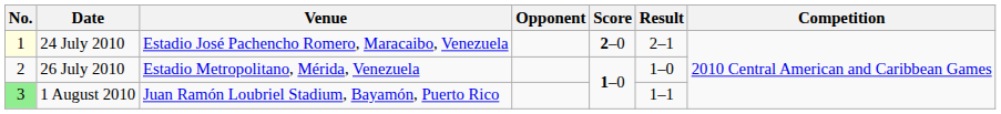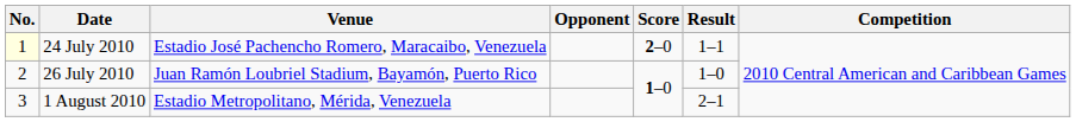 <table class="wikitable">
 <tr>
 <th>No.</th>
 <th>Date</th>
 <th>Venue</th>
 <th>Opponent</th>
 <th>Score</th>
 <th>Result</th>
 <th>Competition</th>
 </tr>
 <tr>
 <td style="background: lightyellow; text-align:center;">1</td>
 <td>24 July 2010</td>
 <td><a href='#'>Estadio José Pachencho Romero</a>, <a href='#'>Maracaibo</a>, <a href='#'>Venezuela</a></td>
 <td></td>
 <td style="text-align:center;"><strong>2</strong>–0</td>
-<td style="text-align:center;">2–1</td>
+<td style="text-align:center;">1–1</td>
 <td rowspan=3><a href='#'>2010 Central American and Caribbean Games</a></td>
 </tr>
 <tr>
 <td style="text-align:center;">2</td>
 <td>26 July 2010</td>
-<td><a href='#'>Estadio Metropolitano</a>, <a href='#'>Mérida</a>, <a href='#'>Venezuela</a></td>
+<td><a href='#'>Juan Ramón Loubriel Stadium</a>, <a href='#'>Bayamón</a>, <a href='#'>Puerto Rico</a></td>
 <td></td>
 <td rowspan=2 style="text-align:center;"><strong>1</strong>–0</td>
 <td style="text-align:center;">1–0</td>
 </tr>
 <tr>
-<td style="background: lightgreen; text-align:center;">3</td>
+<td style="text-align:center;">3</td>
 <td>1 August 2010</td>
-<td><a href='#'>Juan Ramón Loubriel Stadium</a>, <a href='#'>Bayamón</a>, <a href='#'>Puerto Rico</a></td>
+<td><a href='#'>Estadio Metropolitano</a>, <a href='#'>Mérida</a>, <a href='#'>Venezuela</a></td>
 <td></td>
-<td style="text-align:center;">1–1</td>
+<td style="text-align:center;">2–1</td>
 </tr>
 </table>
